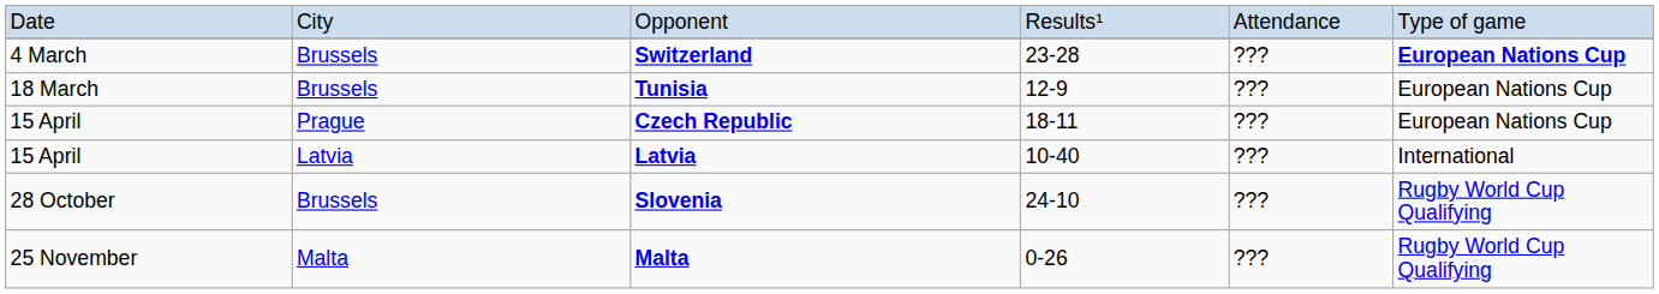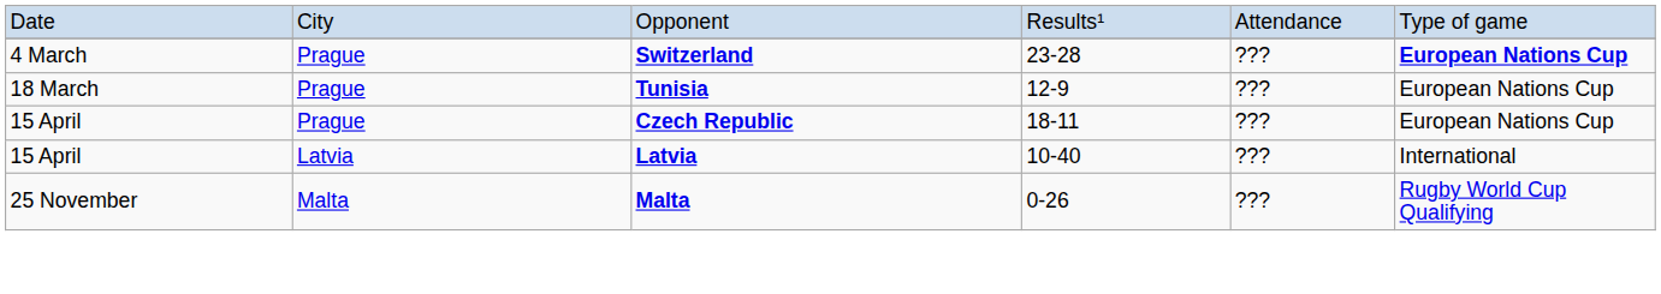 <table class="wikitable">
 <tr ---- bgcolor=#CCDDEE>
 <td width=11%>Date</td>
 <td width=13%>City</td>
 <td width=15%>Opponent</td>
 <td width=8%>Results¹</td>
 <td width=5%>Attendance</td>
 <td width=10%>Type of game</td>
 </tr>
 <tr>
 </tr>
 <tr -----bgcolor=#DDEEFF>
 <td>4 March</td>
-<td><a href='#'>Brussels</a></td>
+<td><a href='#'>Prague</a></td>
 <td> <strong><a href='#'>Switzerland</a></strong></td>
 <td>23-28</td>
 <td>???</td>
 <td><strong><a href='#'>European Nations Cup</a></strong></td>
 </tr>
 <tr ----bgcolor=#DDEEFF>
 <td>18 March</td>
-<td><a href='#'>Brussels</a></td>
+<td><a href='#'>Prague</a></td>
 <td> <strong><a href='#'>Tunisia</a></strong></td>
 <td>12-9</td>
 <td>???</td>
 <td>European Nations Cup</td>
 </tr>
 <tr ----bgcolor=#DDEEFF>
 <td>15 April</td>
 <td><a href='#'>Prague</a></td>
 <td> <strong><a href='#'>Czech Republic</a></strong></td>
 <td>18-11</td>
 <td>???</td>
 <td>European Nations Cup</td>
 </tr>
 <tr ----bgcolor=#DDEEFF>
 <td>15 April</td>
 <td><a href='#'>Latvia</a></td>
 <td> <strong><a href='#'>Latvia</a></strong></td>
 <td>10-40</td>
 <td>???</td>
 <td>International</td>
 </tr>
 <tr ----bgcolor=#DDEEFF>
-<td>28 October</td>
-<td><a href='#'>Brussels</a></td>
-<td> <strong><a href='#'>Slovenia</a></strong></td>
-<td>24-10</td>
-<td>???</td>
-<td><a href='#'>Rugby World Cup Qualifying</a></td>
-</tr>
-<tr ----bgcolor=#DDEEFF>
 <td>25 November</td>
 <td><a href='#'>Malta</a></td>
 <td> <strong><a href='#'>Malta</a></strong></td>
 <td>0-26</td>
 <td>???</td>
 <td><a href='#'>Rugby World Cup Qualifying</a></td>
 </tr>
 </table>
